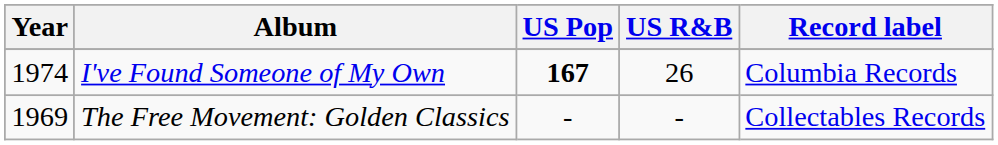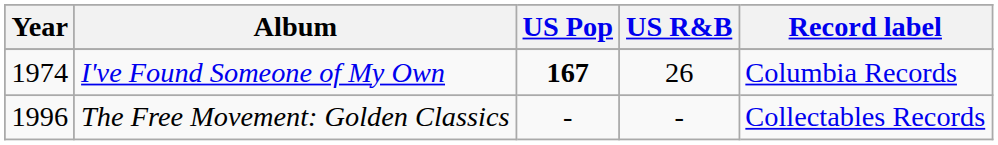 <table class="wikitable">
 <tr>
 <th>Year</th>
 <th>Album</th>
 <th><a href='#'>US Pop</a></th>
 <th><a href='#'>US R&B</a></th>
 <th><a href='#'>Record label</a></th>
 </tr>
 <tr>
 </tr>
 <tr>
 <td>1974</td>
 <td><em><a href='#'>I've Found Someone of My Own</a></em></td>
 <td align="center"><strong>167</strong></td>
 <td align="center">26</td>
 <td><a href='#'>Columbia Records</a></td>
 </tr>
 <tr>
-<td>1969</td>
+<td>1996</td>
 <td><em>The Free Movement: Golden Classics</em></td>
 <td align="center">-</td>
 <td align="center">-</td>
 <td><a href='#'>Collectables Records</a></td>
 </tr>
 </table>
